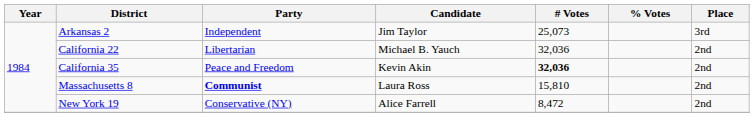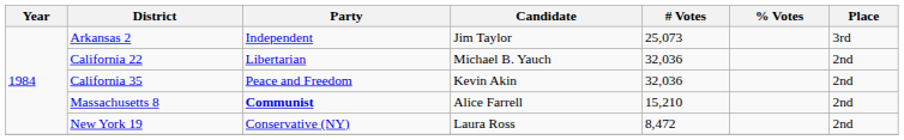 <table class="wikitable sortable collapsible collapsed" style="width:1050px">
 <tr>
 <th>Year</th>
 <th>District</th>
 <th>Party</th>
 <th>Candidate</th>
 <th># Votes</th>
 <th>% Votes</th>
 <th>Place</th>
 </tr>
 <tr>
 <td rowspan=5><a href='#'>1984</a></td>
 <td><a href='#'>Arkansas 2</a></td>
 <td><a href='#'>Independent</a></td>
 <td>Jim Taylor</td>
 <td>25,073</td>
 <td></td>
 <td>3rd</td>
 </tr>
 <tr>
 <td><a href='#'>California 22</a></td>
 <td><a href='#'>Libertarian</a></td>
 <td>Michael B. Yauch</td>
 <td>32,036</td>
 <td></td>
 <td>2nd</td>
 </tr>
 <tr>
 <td><a href='#'>California 35</a></td>
 <td><a href='#'>Peace and Freedom</a></td>
 <td>Kevin Akin</td>
-<td><strong>32,036</strong></td>
+<td>32,036</td>
 <td></td>
 <td>2nd</td>
 </tr>
 <tr>
 <td><a href='#'>Massachusetts 8</a></td>
 <td><strong><a href='#'>Communist</a></strong></td>
-<td>Laura Ross</td>
-<td>15,810</td>
+<td>Alice Farrell</td>
+<td>15,210</td>
 <td></td>
 <td>2nd</td>
 </tr>
 <tr>
 <td><a href='#'>New York 19</a></td>
 <td><a href='#'>Conservative (NY)</a></td>
-<td>Alice Farrell</td>
+<td>Laura Ross</td>
 <td>8,472</td>
 <td></td>
 <td>2nd</td>
 </tr>
 <tr>
 </tr>
 </table>
